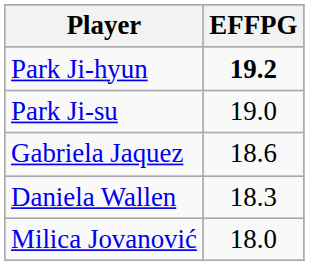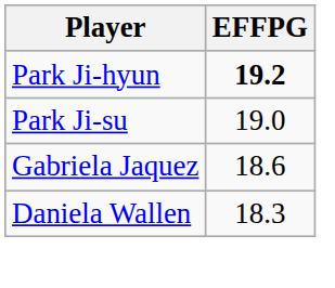 <table class="wikitable">
 <tr>
 <th>Player</th>
 <th>EFFPG</th>
 </tr>
 <tr>
 <td> <a href='#'>Park Ji-hyun</a></td>
 <td align=center><strong>19.2</strong></td>
 </tr>
 <tr>
 <td> <a href='#'>Park Ji-su</a></td>
 <td align=center>19.0</td>
 </tr>
 <tr>
 <td> <a href='#'>Gabriela Jaquez</a></td>
 <td align=center>18.6</td>
 </tr>
 <tr>
 <td> <a href='#'>Daniela Wallen</a></td>
 <td align=center>18.3</td>
 </tr>
-<tr>
-<td> <a href='#'>Milica Jovanović</a></td>
-<td align=center>18.0</td>
-</tr>
 </table>
